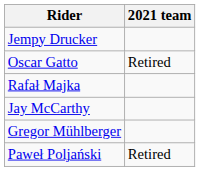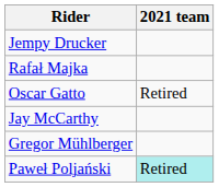 <table class="wikitable">
 <tr>
 <th>Rider</th>
 <th>2021 team</th>
 </tr>
 <tr>
 <td><a href='#'>Jempy Drucker</a></td>
 <td></td>
 </tr>
 <tr>
+<td><a href='#'>Rafał Majka</a></td>
+<td></td>
+</tr>
+<tr>
 <td><a href='#'>Oscar Gatto</a></td>
 <td>Retired</td>
-</tr>
-<tr>
-<td><a href='#'>Rafał Majka</a></td>
-<td></td>
 </tr>
 <tr>
 <td><a href='#'>Jay McCarthy</a></td>
 <td></td>
 </tr>
 <tr>
 <td><a href='#'>Gregor Mühlberger</a></td>
 <td></td>
 </tr>
 <tr>
 <td><a href='#'>Paweł Poljański</a></td>
-<td>Retired</td>
+<td style="background: paleturquoise;">Retired</td>
 </tr>
 </table>
